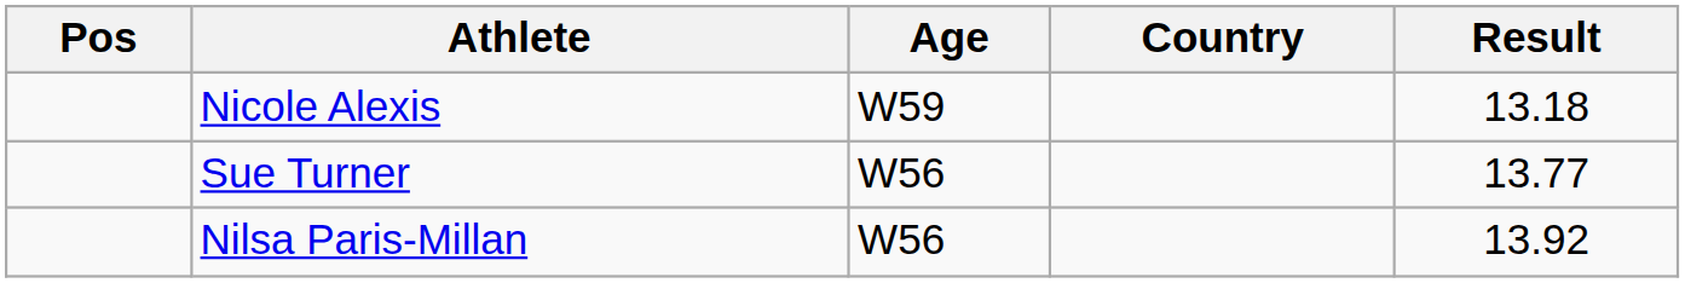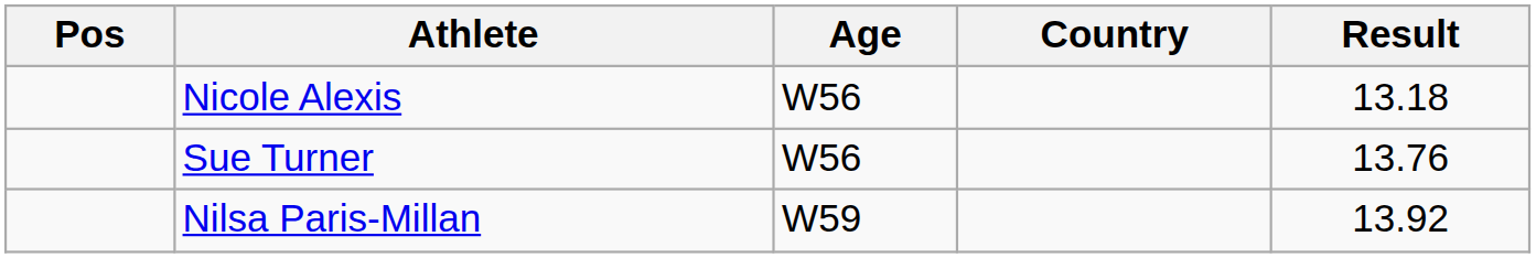 <table class="wikitable"  style="text-align:center; width:50%;">
 <tr>
 <th>Pos</th>
 <th>Athlete</th>
 <th>Age</th>
 <th>Country</th>
 <th>Result</th>
 </tr>
 <tr>
 <td align=center></td>
 <td align=left><a href='#'>Nicole Alexis</a></td>
-<td align=left>W59</td>
+<td align=left>W56</td>
 <td align=left></td>
 <td>13.18</td>
 </tr>
 <tr>
 <td align=center></td>
 <td align=left><a href='#'>Sue Turner</a></td>
 <td align=left>W56</td>
 <td align=left></td>
-<td>13.77</td>
+<td>13.76</td>
 </tr>
 <tr>
 <td align=center></td>
 <td align=left><a href='#'>Nilsa Paris-Millan</a></td>
-<td align=left>W56</td>
+<td align=left>W59</td>
 <td align=left></td>
 <td>13.92</td>
 </tr>
 </table>
